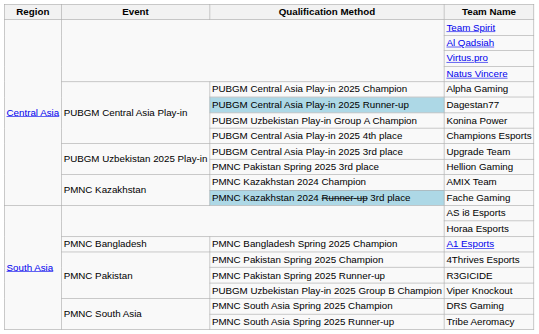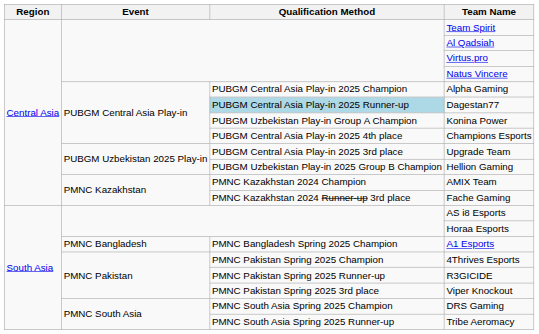 <table class="wikitable sortable" style="text-align:left;">
 <tr>
 <th>Region</th>
 <th>Event</th>
 <th>Qualification Method</th>
 <th>Team Name</th>
 </tr>
 <tr>
 <td rowspan="12"><a href='#'>Central Asia</a></td>
 <td rowspan="4" colspan="2"></td>
 <td> <a href='#'>Team Spirit</a></td>
 </tr>
 <tr>
 <td> <a href='#'>Al Qadsiah</a></td>
 </tr>
 <tr>
 <td> <a href='#'>Virtus.pro</a></td>
 </tr>
 <tr>
 <td> <a href='#'>Natus Vincere</a></td>
 </tr>
 <tr>
 <td rowspan="4">PUBGM Central Asia Play-in</td>
 <td>PUBGM Central Asia Play-in 2025 Champion</td>
 <td> Alpha Gaming</td>
 </tr>
 <tr>
 <td style="background: lightblue;">PUBGM Central Asia Play-in 2025 Runner-up</td>
 <td> Dagestan77</td>
 </tr>
 <tr>
 <td>PUBGM Uzbekistan Play-in Group A Champion</td>
 <td> Konina Power</td>
 </tr>
 <tr>
 <td>PUBGM Central Asia Play-in 2025 4th place</td>
 <td> Champions Esports</td>
 </tr>
 <tr>
 <td rowspan="2">PUBGM Uzbekistan 2025 Play-in</td>
 <td>PUBGM Central Asia Play-in 2025 3rd place</td>
 <td> Upgrade Team</td>
 </tr>
 <tr>
-<td>PMNC Pakistan Spring 2025 3rd place</td>
+<td>PUBGM Uzbekistan Play-in 2025 Group B Champion</td>
 <td> Hellion Gaming</td>
 </tr>
 <tr>
 <td rowspan="2">PMNC Kazakhstan</td>
 <td>PMNC Kazakhstan 2024 Champion</td>
 <td> AMIX Team</td>
 </tr>
 <tr>
-<td style="background: lightblue;">PMNC Kazakhstan 2024 <s>Runner-up</s> 3rd place</td>
+<td>PMNC Kazakhstan 2024 <s>Runner-up</s> 3rd place</td>
 <td> Fache Gaming</td>
 </tr>
 <tr>
 <td rowspan="8"><a href='#'>South Asia</a></td>
 <td rowspan="2" colspan="2"></td>
 <td> AS i8 Esports</td>
 </tr>
 <tr>
 <td> Horaa Esports</td>
 </tr>
 <tr>
 <td>PMNC Bangladesh</td>
 <td>PMNC Bangladesh Spring 2025 Champion</td>
 <td> <a href='#'>A1 Esports</a></td>
 </tr>
 <tr>
 <td rowspan="3">PMNC Pakistan</td>
 <td>PMNC Pakistan Spring 2025 Champion</td>
 <td> 4Thrives Esports</td>
 </tr>
 <tr>
 <td>PMNC Pakistan Spring 2025 Runner-up</td>
 <td> R3GICIDE</td>
 </tr>
 <tr>
-<td>PUBGM Uzbekistan Play-in 2025 Group B Champion</td>
+<td>PMNC Pakistan Spring 2025 3rd place</td>
 <td> Viper Knockout</td>
 </tr>
 <tr>
 <td rowspan="2">PMNC South Asia</td>
 <td>PMNC South Asia Spring 2025 Champion</td>
 <td> DRS Gaming</td>
 </tr>
 <tr>
 <td>PMNC South Asia Spring 2025 Runner-up</td>
 <td> Tribe Aeromacy</td>
 </tr>
 </table>
